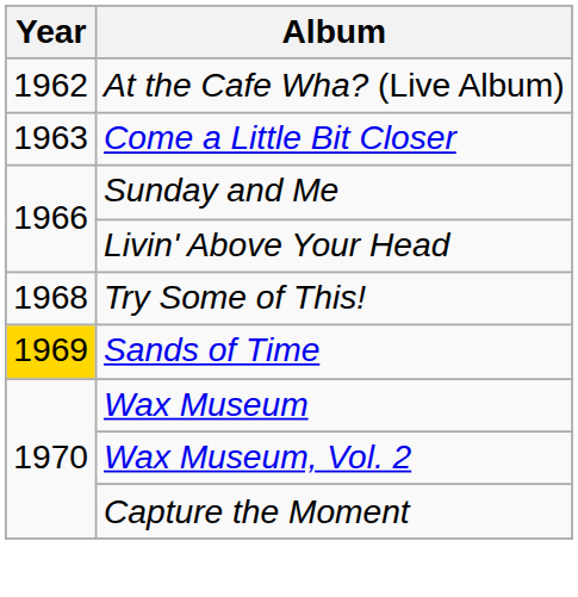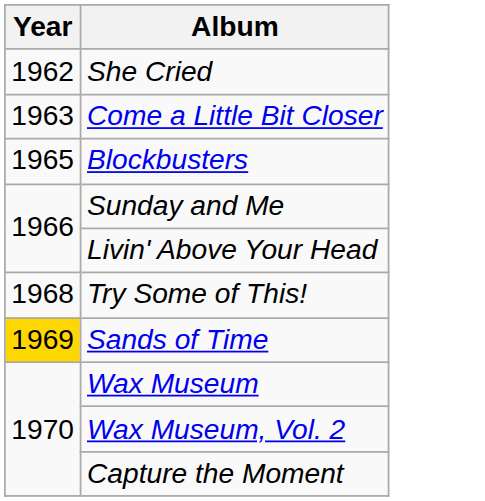 <table class="wikitable">
 <tr>
 <th>Year</th>
 <th>Album</th>
 </tr>
 <tr>
 <td>1962</td>
-<td><em>At the Cafe Wha?</em> (Live Album)</td>
+<td><em>She Cried</em></td>
 </tr>
 <tr>
 <td>1963</td>
 <td><em><a href='#'>Come a Little Bit Closer</a></em></td>
+</tr>
+<tr>
+<td>1965</td>
+<td><em><a href='#'>Blockbusters</a></em></td>
 </tr>
 <tr>
 <td rowspan="2">1966</td>
 <td><em>Sunday and Me</em></td>
 </tr>
 <tr>
 <td><em>Livin' Above Your Head</em></td>
 </tr>
 <tr>
 <td>1968</td>
 <td><em>Try Some of This!</em></td>
 </tr>
 <tr>
 <td style="background: gold;">1969</td>
 <td><em><a href='#'>Sands of Time</a></em></td>
 </tr>
 <tr>
 <td rowspan="3">1970</td>
 <td><em><a href='#'>Wax Museum</a></em></td>
 </tr>
 <tr>
 <td><em><a href='#'>Wax Museum, Vol. 2</a></em></td>
 </tr>
 <tr>
 <td><em>Capture the Moment</em></td>
 </tr>
 </table>
